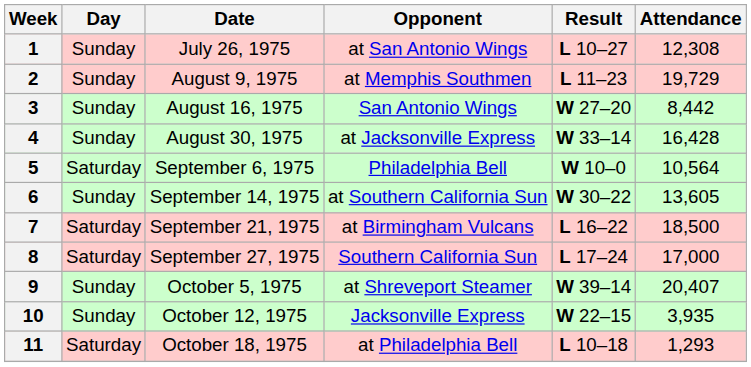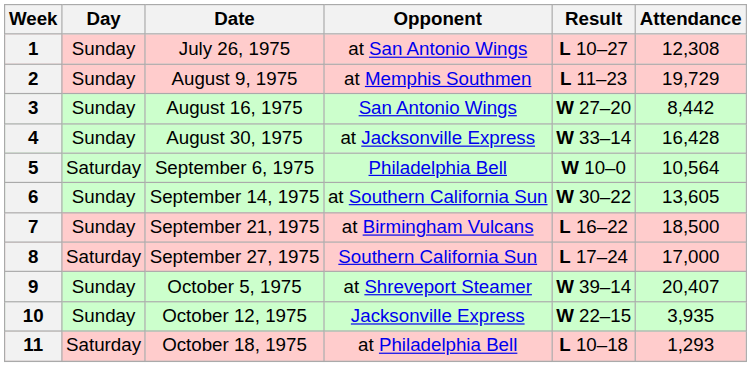 <table class="wikitable">
 <tr>
 <th>Week</th>
 <th>Day</th>
 <th>Date</th>
 <th>Opponent</th>
 <th>Result</th>
 <th>Attendance</th>
 </tr>
 <tr --- align="center" bgcolor="#ffcccc">
 <th>1</th>
 <td>Sunday</td>
 <td>July 26, 1975</td>
 <td>at <a href='#'>San Antonio Wings</a></td>
 <td><strong>L</strong> 10–27</td>
 <td>12,308</td>
 </tr>
 <tr --- align="center" bgcolor="#ffcccc">
 <th>2</th>
 <td>Sunday</td>
 <td>August 9, 1975</td>
 <td>at <a href='#'>Memphis Southmen</a></td>
 <td><strong>L</strong> 11–23</td>
 <td>19,729</td>
 </tr>
 <tr --- align="center" bgcolor="#ccffcc">
 <th>3</th>
 <td>Sunday</td>
 <td>August 16, 1975</td>
 <td><a href='#'>San Antonio Wings</a></td>
 <td><strong>W</strong> 27–20</td>
 <td>8,442</td>
 </tr>
 <tr --- align="center" bgcolor="#ccffcc">
 <th>4</th>
 <td>Sunday</td>
 <td>August 30, 1975</td>
 <td>at <a href='#'>Jacksonville Express</a></td>
 <td><strong>W</strong> 33–14</td>
 <td>16,428</td>
 </tr>
 <tr --- align="center" bgcolor="#ccffcc">
 <th>5</th>
 <td>Saturday</td>
 <td>September 6, 1975</td>
 <td><a href='#'>Philadelphia Bell</a></td>
 <td><strong>W</strong> 10–0</td>
 <td>10,564</td>
 </tr>
 <tr --- align="center" bgcolor="#ccffcc">
 <th>6</th>
 <td>Sunday</td>
 <td>September 14, 1975</td>
 <td>at <a href='#'>Southern California Sun</a></td>
 <td><strong>W</strong> 30–22</td>
 <td>13,605</td>
 </tr>
 <tr --- align="center" bgcolor="#ffcccc">
 <th>7</th>
-<td>Saturday</td>
+<td>Sunday</td>
 <td>September 21, 1975</td>
 <td>at <a href='#'>Birmingham Vulcans</a></td>
 <td><strong>L</strong> 16–22</td>
 <td>18,500</td>
 </tr>
 <tr --- align="center" bgcolor="#ffcccc">
 <th>8</th>
 <td>Saturday</td>
 <td>September 27, 1975</td>
 <td><a href='#'>Southern California Sun</a></td>
 <td><strong>L</strong> 17–24</td>
 <td>17,000</td>
 </tr>
 <tr --- align="center" bgcolor="#ccffcc">
 <th>9</th>
 <td>Sunday</td>
 <td>October 5, 1975</td>
 <td>at <a href='#'>Shreveport Steamer</a></td>
 <td><strong>W</strong> 39–14</td>
 <td>20,407</td>
 </tr>
 <tr --- align="center" bgcolor="#ccffcc">
 <th>10</th>
 <td>Sunday</td>
 <td>October 12, 1975</td>
 <td><a href='#'>Jacksonville Express</a></td>
 <td><strong>W</strong> 22–15</td>
 <td>3,935</td>
 </tr>
 <tr --- align="center" bgcolor="#ffcccc">
 <th>11</th>
 <td>Saturday</td>
 <td>October 18, 1975</td>
 <td>at <a href='#'>Philadelphia Bell</a></td>
 <td><strong>L</strong> 10–18</td>
 <td>1,293</td>
 </tr>
 <tr --->
 </tr>
 </table>
